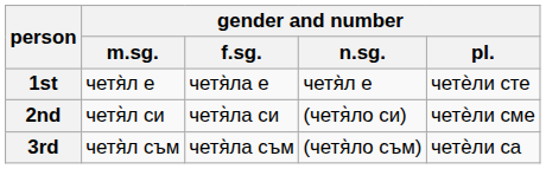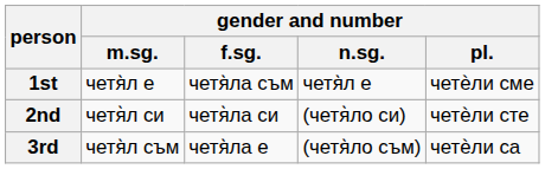 <table class="wikitable">
 <tr>
 <th rowspan="2">person</th>
 <th colspan="4">gender and number</th>
 </tr>
 <tr>
 <th>m.sg.</th>
 <th>f.sg.</th>
 <th>n.sg.</th>
 <th>pl.</th>
 </tr>
 <tr>
 <th>1st</th>
 <td>четя̀л е</td>
-<td>четя̀лa е</td>
+<td>четя̀лa съм</td>
 <td>четя̀л е</td>
-<td>четѐли сте</td>
+<td>четѐли сме</td>
 </tr>
 <tr>
 <th>2nd</th>
 <td>четя̀л си</td>
 <td>четя̀лa си</td>
 <td>(четя̀лo си)</td>
-<td>четѐли сме</td>
+<td>четѐли сте</td>
 </tr>
 <tr>
 <th>3rd</th>
 <td>четя̀л съм</td>
-<td>четя̀лa съм</td>
+<td>четя̀лa е</td>
 <td>(четя̀лo съм)</td>
 <td>четѐли са</td>
 </tr>
 </table>
